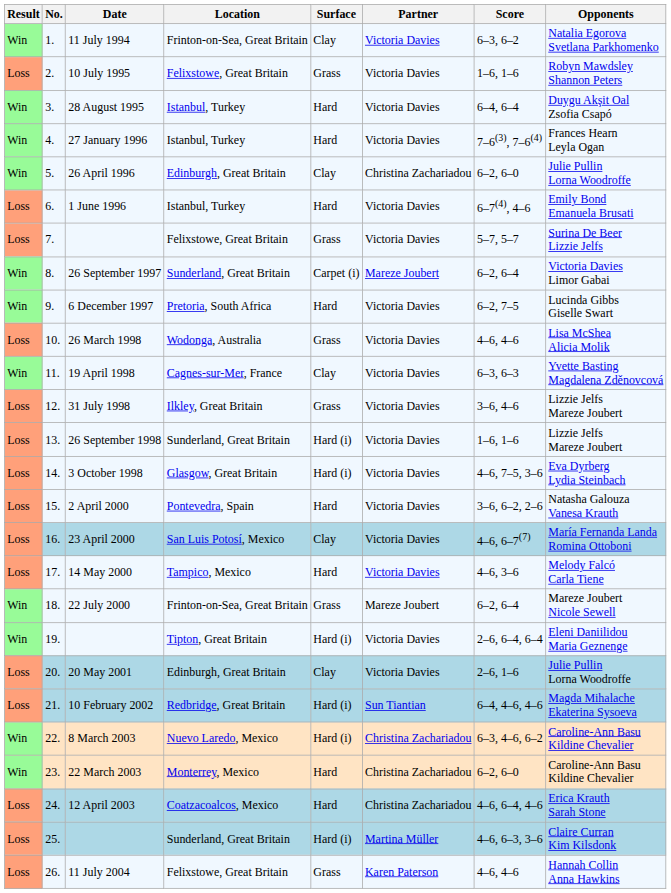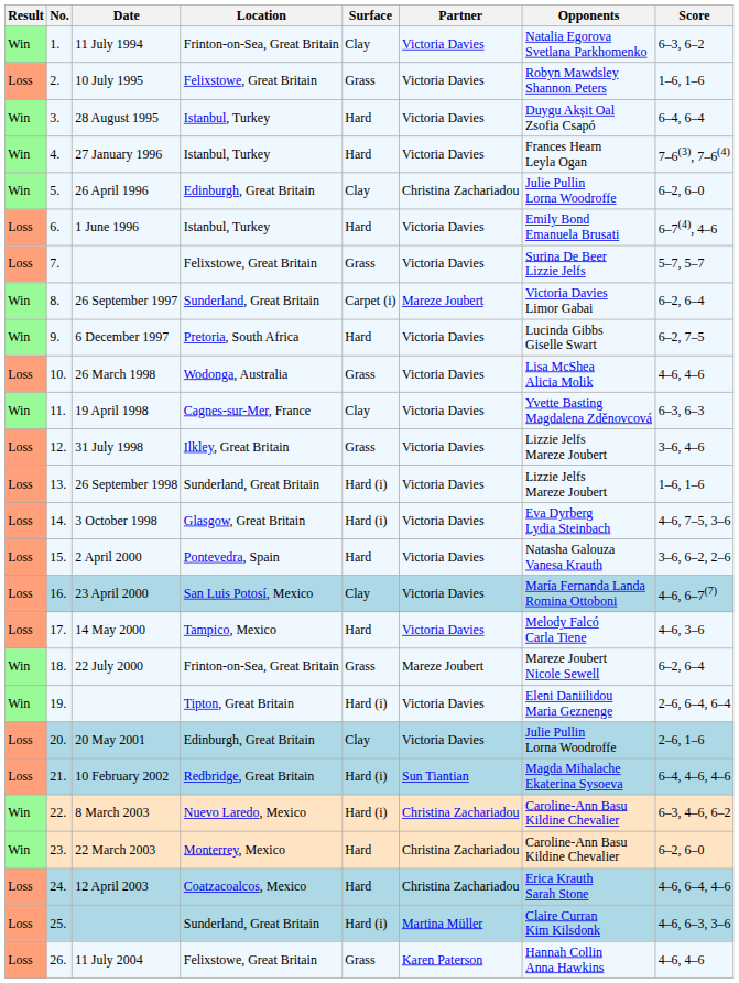 <table class="sortable wikitable" style="font-size:97%;">
 <tr>
 <th>Result</th>
 <th>No.</th>
 <th>Date</th>
 <th>Location</th>
 <th>Surface</th>
 <th>Partner</th>
+<th>Opponents</th>
 <th>Score</th>
-<th>Opponents</th>
 </tr>
 <tr style="background:#f0f8ff;">
 <td style="background:#98fb98;">Win</td>
 <td>1.</td>
 <td>11 July 1994</td>
 <td>Frinton-on-Sea, Great Britain</td>
 <td>Clay</td>
 <td> <a href='#'>Victoria Davies</a></td>
+<td> <a href='#'>Natalia Egorova</a> <br>  <a href='#'>Svetlana Parkhomenko</a></td>
 <td>6–3, 6–2</td>
-<td> <a href='#'>Natalia Egorova</a> <br>  <a href='#'>Svetlana Parkhomenko</a></td>
 </tr>
 <tr style="background:#f0f8ff;">
 <td style="background:#ffa07a;">Loss</td>
 <td>2.</td>
 <td>10 July 1995</td>
 <td><a href='#'>Felixstowe</a>, Great Britain</td>
 <td>Grass</td>
 <td> Victoria Davies</td>
+<td> <a href='#'>Robyn Mawdsley</a> <br>  <a href='#'>Shannon Peters</a></td>
 <td>1–6, 1–6</td>
-<td> <a href='#'>Robyn Mawdsley</a> <br>  <a href='#'>Shannon Peters</a></td>
 </tr>
 <tr style="background:#f0f8ff;">
 <td style="background:#98fb98;">Win</td>
 <td>3.</td>
 <td>28 August 1995</td>
 <td><a href='#'>Istanbul</a>, Turkey</td>
 <td>Hard</td>
 <td> Victoria Davies</td>
+<td> <a href='#'>Duygu Akşit Oal</a>  <br>  Zsofia Csapó</td>
 <td>6–4, 6–4</td>
-<td> <a href='#'>Duygu Akşit Oal</a>  <br>  Zsofia Csapó</td>
 </tr>
 <tr style="background:#f0f8ff;">
 <td style="background:#98fb98;">Win</td>
 <td>4.</td>
 <td>27 January 1996</td>
 <td>Istanbul, Turkey</td>
 <td>Hard</td>
 <td> Victoria Davies</td>
+<td> Frances Hearn  <br>  Leyla Ogan</td>
 <td>7–6<sup>(3)</sup>, 7–6<sup>(4)</sup></td>
-<td> Frances Hearn  <br>  Leyla Ogan</td>
 </tr>
 <tr style="background:#f0f8ff;">
 <td style="background:#98fb98;">Win</td>
 <td>5.</td>
 <td>26 April 1996</td>
 <td><a href='#'>Edinburgh</a>, Great Britain</td>
 <td>Clay</td>
 <td> Christina Zachariadou</td>
+<td> <a href='#'>Julie Pullin</a>  <br>  <a href='#'>Lorna Woodroffe</a></td>
 <td>6–2, 6–0</td>
-<td> <a href='#'>Julie Pullin</a>  <br>  <a href='#'>Lorna Woodroffe</a></td>
 </tr>
 <tr style="background:#f0f8ff;">
 <td style="background:#ffa07a;">Loss</td>
 <td>6.</td>
 <td>1 June 1996</td>
 <td>Istanbul, Turkey</td>
 <td>Hard</td>
 <td> Victoria Davies</td>
+<td> <a href='#'>Emily Bond</a> <br>  <a href='#'>Emanuela Brusati</a></td>
 <td>6–7<sup>(4)</sup>, 4–6</td>
-<td> <a href='#'>Emily Bond</a> <br>  <a href='#'>Emanuela Brusati</a></td>
 </tr>
 <tr style="background:#f0f8ff;">
 <td style="background:#ffa07a;">Loss</td>
 <td>7.</td>
 <td></td>
 <td>Felixstowe, Great Britain</td>
 <td>Grass</td>
 <td> Victoria Davies</td>
+<td> <a href='#'>Surina De Beer</a> <br>  <a href='#'>Lizzie Jelfs</a></td>
 <td>5–7, 5–7</td>
-<td> <a href='#'>Surina De Beer</a> <br>  <a href='#'>Lizzie Jelfs</a></td>
 </tr>
 <tr style="background:#f0f8ff;">
 <td style="background:#98fb98;">Win</td>
 <td>8.</td>
 <td>26 September 1997</td>
 <td><a href='#'>Sunderland</a>, Great Britain</td>
 <td>Carpet (i)</td>
 <td> <a href='#'>Mareze Joubert</a></td>
+<td> <a href='#'>Victoria Davies</a> <br>  Limor Gabai</td>
 <td>6–2, 6–4</td>
-<td> <a href='#'>Victoria Davies</a> <br>  Limor Gabai</td>
 </tr>
 <tr style="background:#f0f8ff;">
 <td style="background:#98fb98;">Win</td>
 <td>9.</td>
 <td>6 December 1997</td>
 <td><a href='#'>Pretoria</a>, South Africa</td>
 <td>Hard</td>
 <td> Victoria Davies</td>
+<td> Lucinda Gibbs <br>  Giselle Swart</td>
 <td>6–2, 7–5</td>
-<td> Lucinda Gibbs <br>  Giselle Swart</td>
 </tr>
 <tr style="background:#f0f8ff;">
 <td style="background:#ffa07a;">Loss</td>
 <td>10.</td>
 <td>26 March 1998</td>
 <td><a href='#'>Wodonga</a>, Australia</td>
 <td>Grass</td>
 <td> Victoria Davies</td>
+<td> <a href='#'>Lisa McShea</a> <br>  <a href='#'>Alicia Molik</a></td>
 <td>4–6, 4–6</td>
-<td> <a href='#'>Lisa McShea</a> <br>  <a href='#'>Alicia Molik</a></td>
 </tr>
 <tr style="background:#f0f8ff;">
 <td style="background:#98fb98;">Win</td>
 <td>11.</td>
 <td>19 April 1998</td>
 <td><a href='#'>Cagnes-sur-Mer</a>, France</td>
 <td>Clay</td>
 <td> Victoria Davies</td>
+<td> <a href='#'>Yvette Basting</a> <br>  <a href='#'>Magdalena Zděnovcová</a></td>
 <td>6–3, 6–3</td>
-<td> <a href='#'>Yvette Basting</a> <br>  <a href='#'>Magdalena Zděnovcová</a></td>
 </tr>
 <tr style="background:#f0f8ff;">
 <td style="background:#ffa07a;">Loss</td>
 <td>12.</td>
 <td>31 July 1998</td>
 <td><a href='#'>Ilkley</a>, Great Britain</td>
 <td>Grass</td>
 <td> Victoria Davies</td>
+<td> Lizzie Jelfs <br>  Mareze Joubert</td>
 <td>3–6, 4–6</td>
-<td> Lizzie Jelfs <br>  Mareze Joubert</td>
 </tr>
 <tr style="background:#f0f8ff;">
 <td style="background:#ffa07a;">Loss</td>
 <td>13.</td>
 <td>26 September 1998</td>
 <td>Sunderland, Great Britain</td>
 <td>Hard (i)</td>
 <td> Victoria Davies</td>
+<td> Lizzie Jelfs <br>  Mareze Joubert</td>
 <td>1–6, 1–6</td>
-<td> Lizzie Jelfs <br>  Mareze Joubert</td>
 </tr>
 <tr style="background:#f0f8ff;">
 <td style="background:#ffa07a;">Loss</td>
 <td>14.</td>
 <td>3 October 1998</td>
 <td><a href='#'>Glasgow</a>, Great Britain</td>
 <td>Hard (i)</td>
 <td> Victoria Davies</td>
+<td> <a href='#'>Eva Dyrberg</a> <br>  <a href='#'>Lydia Steinbach</a></td>
 <td>4–6, 7–5, 3–6</td>
-<td> <a href='#'>Eva Dyrberg</a> <br>  <a href='#'>Lydia Steinbach</a></td>
 </tr>
 <tr style="background:#f0f8ff;">
 <td style="background:#ffa07a;">Loss</td>
 <td>15.</td>
 <td>2 April 2000</td>
 <td><a href='#'>Pontevedra</a>, Spain</td>
 <td>Hard</td>
 <td> Victoria Davies</td>
+<td> Natasha Galouza <br>  <a href='#'>Vanesa Krauth</a></td>
 <td>3–6, 6–2, 2–6</td>
-<td> Natasha Galouza <br>  <a href='#'>Vanesa Krauth</a></td>
 </tr>
 <tr style="background:lightblue;">
 <td style="background:#ffa07a;">Loss</td>
 <td>16.</td>
 <td>23 April 2000</td>
 <td><a href='#'>San Luis Potosí</a>, Mexico</td>
 <td>Clay</td>
 <td> Victoria Davies</td>
+<td> <a href='#'>María Fernanda Landa</a> <br>  <a href='#'>Romina Ottoboni</a></td>
 <td>4–6, 6–7<sup>(7)</sup></td>
-<td> <a href='#'>María Fernanda Landa</a> <br>  <a href='#'>Romina Ottoboni</a></td>
 </tr>
 <tr style="background:#f0f8ff;">
 <td style="background:#ffa07a;">Loss</td>
 <td>17.</td>
 <td>14 May 2000</td>
 <td><a href='#'>Tampico</a>, Mexico</td>
 <td>Hard</td>
 <td> <a href='#'>Victoria Davies</a></td>
+<td> <a href='#'>Melody Falcó</a> <br>  <a href='#'>Carla Tiene</a></td>
 <td>4–6, 3–6</td>
-<td> <a href='#'>Melody Falcó</a> <br>  <a href='#'>Carla Tiene</a></td>
 </tr>
 <tr style="background:#f0f8ff;">
 <td style="background:#98fb98;">Win</td>
 <td>18.</td>
 <td>22 July 2000</td>
 <td>Frinton-on-Sea, Great Britain</td>
 <td>Grass</td>
 <td> Mareze Joubert</td>
+<td> Mareze Joubert <br>  <a href='#'>Nicole Sewell</a></td>
 <td>6–2, 6–4</td>
-<td> Mareze Joubert <br>  <a href='#'>Nicole Sewell</a></td>
 </tr>
 <tr style="background:#f0f8ff;">
 <td style="background:#98fb98;">Win</td>
 <td>19.</td>
 <td></td>
 <td><a href='#'>Tipton</a>, Great Britain</td>
 <td>Hard (i)</td>
 <td> Victoria Davies</td>
+<td> <a href='#'>Eleni Daniilidou</a> <br>  <a href='#'>Maria Geznenge</a></td>
 <td>2–6, 6–4, 6–4</td>
-<td> <a href='#'>Eleni Daniilidou</a> <br>  <a href='#'>Maria Geznenge</a></td>
 </tr>
 <tr style="background:lightblue;">
 <td style="background:#ffa07a;">Loss</td>
 <td>20.</td>
 <td>20 May 2001</td>
 <td>Edinburgh, Great Britain</td>
 <td>Clay</td>
 <td> Victoria Davies</td>
+<td> <a href='#'>Julie Pullin</a>  <br>  Lorna Woodroffe</td>
 <td>2–6, 1–6</td>
-<td> <a href='#'>Julie Pullin</a>  <br>  Lorna Woodroffe</td>
 </tr>
 <tr style="background:lightblue;">
 <td style="background:#ffa07a;">Loss</td>
 <td>21.</td>
 <td>10 February 2002</td>
 <td><a href='#'>Redbridge</a>, Great Britain</td>
 <td>Hard (i)</td>
 <td> <a href='#'>Sun Tiantian</a></td>
+<td> <a href='#'>Magda Mihalache</a> <br>  <a href='#'>Ekaterina Sysoeva</a></td>
 <td>6–4, 4–6, 4–6</td>
-<td> <a href='#'>Magda Mihalache</a> <br>  <a href='#'>Ekaterina Sysoeva</a></td>
 </tr>
 <tr style="background:#ffe4c4;">
 <td style="background:#98fb98;">Win</td>
 <td>22.</td>
 <td>8 March 2003</td>
 <td><a href='#'>Nuevo Laredo</a>, Mexico</td>
 <td>Hard (i)</td>
 <td> <a href='#'>Christina Zachariadou</a></td>
+<td> <a href='#'>Caroline-Ann Basu</a> <br>  <a href='#'>Kildine Chevalier</a></td>
 <td>6–3, 4–6, 6–2</td>
-<td> <a href='#'>Caroline-Ann Basu</a> <br>  <a href='#'>Kildine Chevalier</a></td>
 </tr>
 <tr style="background:#ffe4c4;">
 <td style="background:#98fb98;">Win</td>
 <td>23.</td>
 <td>22 March 2003</td>
 <td><a href='#'>Monterrey</a>, Mexico</td>
 <td>Hard</td>
 <td> Christina Zachariadou</td>
+<td> Caroline-Ann Basu <br>  Kildine Chevalier</td>
 <td>6–2, 6–0</td>
-<td> Caroline-Ann Basu <br>  Kildine Chevalier</td>
 </tr>
 <tr style="background:lightblue;">
 <td style="background:#ffa07a;">Loss</td>
 <td>24.</td>
 <td>12 April 2003</td>
 <td><a href='#'>Coatzacoalcos</a>, Mexico</td>
 <td>Hard</td>
 <td> Christina Zachariadou</td>
+<td> <a href='#'>Erica Krauth</a> <br>  <a href='#'>Sarah Stone</a></td>
 <td>4–6, 6–4, 4–6</td>
-<td> <a href='#'>Erica Krauth</a> <br>  <a href='#'>Sarah Stone</a></td>
 </tr>
 <tr style="background:lightblue;">
 <td style="background:#ffa07a;">Loss</td>
 <td>25.</td>
 <td></td>
 <td>Sunderland, Great Britain</td>
 <td>Hard (i)</td>
 <td> <a href='#'>Martina Müller</a></td>
+<td> <a href='#'>Claire Curran</a> <br>  <a href='#'>Kim Kilsdonk</a></td>
 <td>4–6, 6–3, 3–6</td>
-<td> <a href='#'>Claire Curran</a> <br>  <a href='#'>Kim Kilsdonk</a></td>
 </tr>
 <tr style="background:#f0f8ff;">
 <td style="background:#ffa07a;">Loss</td>
 <td>26.</td>
 <td>11 July 2004</td>
 <td>Felixstowe, Great Britain</td>
 <td>Grass</td>
 <td> <a href='#'>Karen Paterson</a></td>
+<td> <a href='#'>Hannah Collin</a> <br>  <a href='#'>Anna Hawkins</a></td>
 <td>4–6, 4–6</td>
-<td> <a href='#'>Hannah Collin</a> <br>  <a href='#'>Anna Hawkins</a></td>
 </tr>
 </table>
